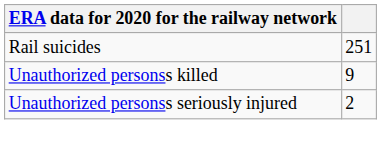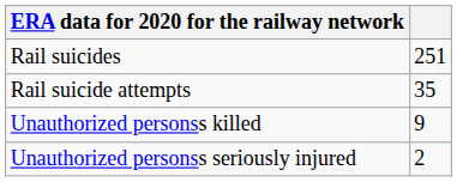 <table class="wikitable">
 <tr>
 <th><a href='#'>ERA</a> data for 2020 for the railway network</th>
 <th></th>
 </tr>
 <tr>
 <td>Rail suicides</td>
 <td>251</td>
 </tr>
 <tr>
+<td>Rail suicide attempts</td>
+<td>35</td>
+</tr>
+<tr>
 <td><a href='#'>Unauthorized persons</a>s killed</td>
 <td>9</td>
 </tr>
 <tr>
 <td><a href='#'>Unauthorized persons</a>s seriously injured</td>
 <td>2</td>
 </tr>
 </table>
